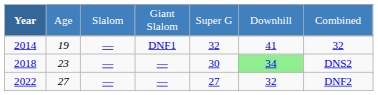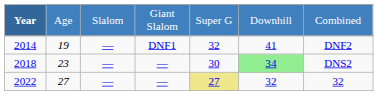 <table class="wikitable" style="font-size:95%; text-align:center; border:grey solid 1px; border-collapse:collapse;" width="40%">
 <tr style="background-color:#369; color:white;">
 <td rowspan="2" colspan="1" width="4%"><strong>Year</strong></td>
 </tr>
 <tr style="background-color:#4180be; color:white;">
 <td width="3%">Age</td>
 <td width="5%">Slalom</td>
 <td width="5%">Giant<br>Slalom</td>
 <td width="5%">Super G</td>
 <td width="5%">Downhill</td>
 <td width="5%">Combined</td>
 </tr>
 <tr style="background-color:#8CB2D8; color:white;">
 </tr>
 <tr>
 <td><a href='#'>2014</a></td>
 <td><em>19</em></td>
 <td><a href='#'>—</a></td>
 <td><a href='#'>DNF1</a></td>
 <td><a href='#'>32</a></td>
 <td><a href='#'>41</a></td>
-<td><a href='#'>32</a></td>
+<td><a href='#'>DNF2</a></td>
 </tr>
 <tr>
 <td><a href='#'>2018</a></td>
 <td><em>23</em></td>
 <td><a href='#'>—</a></td>
 <td><a href='#'>—</a></td>
 <td><a href='#'>30</a></td>
 <td style="background: lightgreen;"><a href='#'>34</a></td>
 <td><a href='#'>DNS2</a></td>
 </tr>
 <tr>
 <td><a href='#'>2022</a></td>
 <td><em>27</em></td>
 <td><a href='#'>—</a></td>
 <td><a href='#'>—</a></td>
-<td><a href='#'>27</a></td>
+<td style="background: khaki;"><a href='#'>27</a></td>
 <td><a href='#'>32</a></td>
-<td><a href='#'>DNF2</a></td>
+<td><a href='#'>32</a></td>
 </tr>
 </table>
